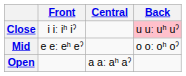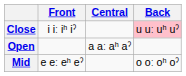 <table class="wikitable">
 <tr>
 <th></th>
 <th><a href='#'>Front</a></th>
 <th><a href='#'>Central</a></th>
 <th><a href='#'>Back</a></th>
 </tr>
 <tr align="center">
 <th><a href='#'>Close</a></th>
 <td>i iː iʰ iˀ</td>
 <td></td>
 <td style="background: pink;">u uː uʰ uˀ</td>
 </tr>
 <tr align="center">
+<th><a href='#'>Open</a></th>
+<td></td>
+<td>a aː aʰ aˀ</td>
+<td></td>
+</tr>
+<tr align="center">
 <th><a href='#'>Mid</a></th>
 <td>e eː eʰ eˀ</td>
 <td></td>
 <td>o oː oʰ oˀ</td>
 </tr>
-<tr align="center">
-<th><a href='#'>Open</a></th>
-<td></td>
-<td>a aː aʰ aˀ</td>
-<td></td>
-</tr>
 </table>
